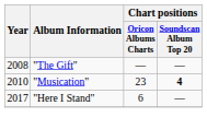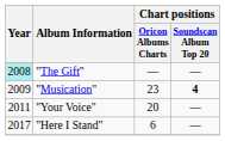 <table class="wikitable">
 <tr>
 <th rowspan="2">Year</th>
 <th rowspan="2">Album Information</th>
 <th colspan="2">Chart positions</th>
 </tr>
 <tr style="font-size:smaller;">
 <th width="35"><a href='#'>Oricon</a> Albums Charts</th>
 <th width="35"><a href='#'>Soundscan</a> Album Top 20</th>
 </tr>
 <tr>
-<td align="center">2008</td>
+<td align="center" style="background: paleturquoise;">2008</td>
 <td>"<a href='#'>The Gift</a>"<br></td>
 <td align="center">—</td>
 <td align="center">—</td>
 </tr>
 <tr>
-<td align="center">2010</td>
+<td align="center">2009</td>
 <td>"<a href='#'>Musication</a>"<br></td>
 <td align="center">23</td>
 <td align="center"><strong>4</strong></td>
+</tr>
+<tr>
+<td align="center">2011</td>
+<td>"Your Voice"<br></td>
+<td align="center">20</td>
+<td align="center">—</td>
 </tr>
 <tr>
 <td align="center" rowspan="1">2017</td>
 <td>"Here I Stand"<br></td>
 <td align="center">6</td>
 <td align="center">—</td>
 </tr>
 <tr>
 </tr>
 </table>
